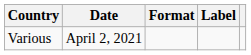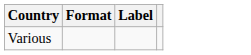 <table class="wikitable">
 <tr>
 <th>Country</th>
-<th>Date</th>
 <th>Format</th>
 <th>Label</th>
 <th></th>
 </tr>
 <tr>
 <td>Various</td>
-<td>April 2, 2021</td>
 <td></td>
 <td></td>
 <td></td>
 </tr>
 </table>
